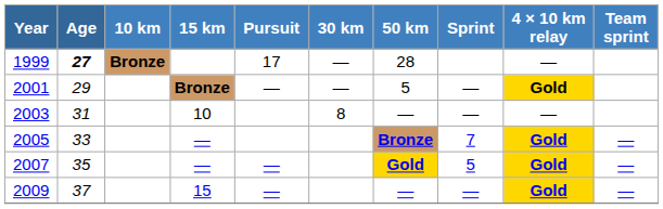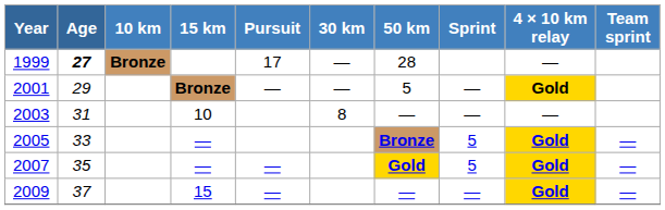 <table class="wikitable" style="font-size:95%; text-align:center; border:grey solid 1px; border-collapse:collapse; background:#ffffff;">
 <tr>
 <th style="background-color:#369; color:white; width:60px;"> Year </th>
 <th style="background-color:#369; color:white; width:40px;"> Age </th>
 <th style="background-color:#4180be; color:white; width:75px;"> 10 km </th>
 <th style="background-color:#4180be; color:white; width:75px;"> 15 km </th>
 <th style="background-color:#4180be; color:white; width:75px;"> Pursuit </th>
 <th style="background-color:#4180be; color:white; width:75px;"> 30 km </th>
 <th style="background-color:#4180be; color:white; width:75px;"> 50 km </th>
 <th style="background-color:#4180be; color:white; width:75px;"> Sprint </th>
 <th style="background-color:#4180be; color:white; width:75px;"> 4 × 10 km <br> relay </th>
 <th style="background-color:#4180be; color:white; width:75px;"> Team <br> sprint </th>
 </tr>
 <tr>
 <td><a href='#'>1999</a></td>
 <td><strong><em>27</em></strong></td>
 <td bgcolor="cc9966"><strong>Bronze</strong></td>
 <td></td>
 <td>17</td>
 <td>—</td>
 <td>28</td>
 <td></td>
 <td>—</td>
 <td></td>
 </tr>
 <tr>
 <td><a href='#'>2001</a></td>
 <td><em>29</em></td>
 <td></td>
 <td bgcolor="cc9966"><strong>Bronze</strong></td>
 <td>—</td>
 <td>—</td>
 <td>5</td>
 <td>—</td>
 <td style="background:gold;"><strong>Gold</strong></td>
 <td></td>
 </tr>
 <tr>
 <td><a href='#'>2003</a></td>
 <td><em>31</em></td>
 <td></td>
 <td>10</td>
 <td></td>
 <td>8</td>
 <td>—</td>
 <td>—</td>
 <td>—</td>
 <td></td>
 </tr>
 <tr>
 <td><a href='#'>2005</a></td>
 <td><em>33</em></td>
 <td></td>
 <td><a href='#'>—</a></td>
 <td><a href='#'></a></td>
 <td></td>
 <td bgcolor="cc9966"><a href='#'><strong>Bronze</strong></a></td>
-<td><a href='#'>7</a></td>
+<td><a href='#'>5</a></td>
 <td style="background:gold;"><a href='#'><strong>Gold</strong></a></td>
 <td><a href='#'>—</a></td>
 </tr>
 <tr>
 <td><a href='#'>2007</a></td>
 <td><em>35</em></td>
 <td></td>
 <td><a href='#'>—</a></td>
 <td><a href='#'>—</a></td>
 <td></td>
 <td style="background:gold;"><a href='#'><strong>Gold</strong></a></td>
 <td><a href='#'>5</a></td>
 <td style="background:gold;"><a href='#'><strong>Gold</strong></a></td>
 <td><a href='#'>—</a></td>
 </tr>
 <tr>
 <td><a href='#'>2009</a></td>
 <td><em>37</em></td>
 <td></td>
 <td><a href='#'>15</a></td>
 <td><a href='#'>—</a></td>
 <td></td>
 <td><a href='#'>—</a></td>
 <td><a href='#'>—</a></td>
 <td style="background:gold;"><a href='#'><strong>Gold</strong></a></td>
 <td><a href='#'>—</a></td>
 </tr>
 <tr>
 </tr>
 </table>
